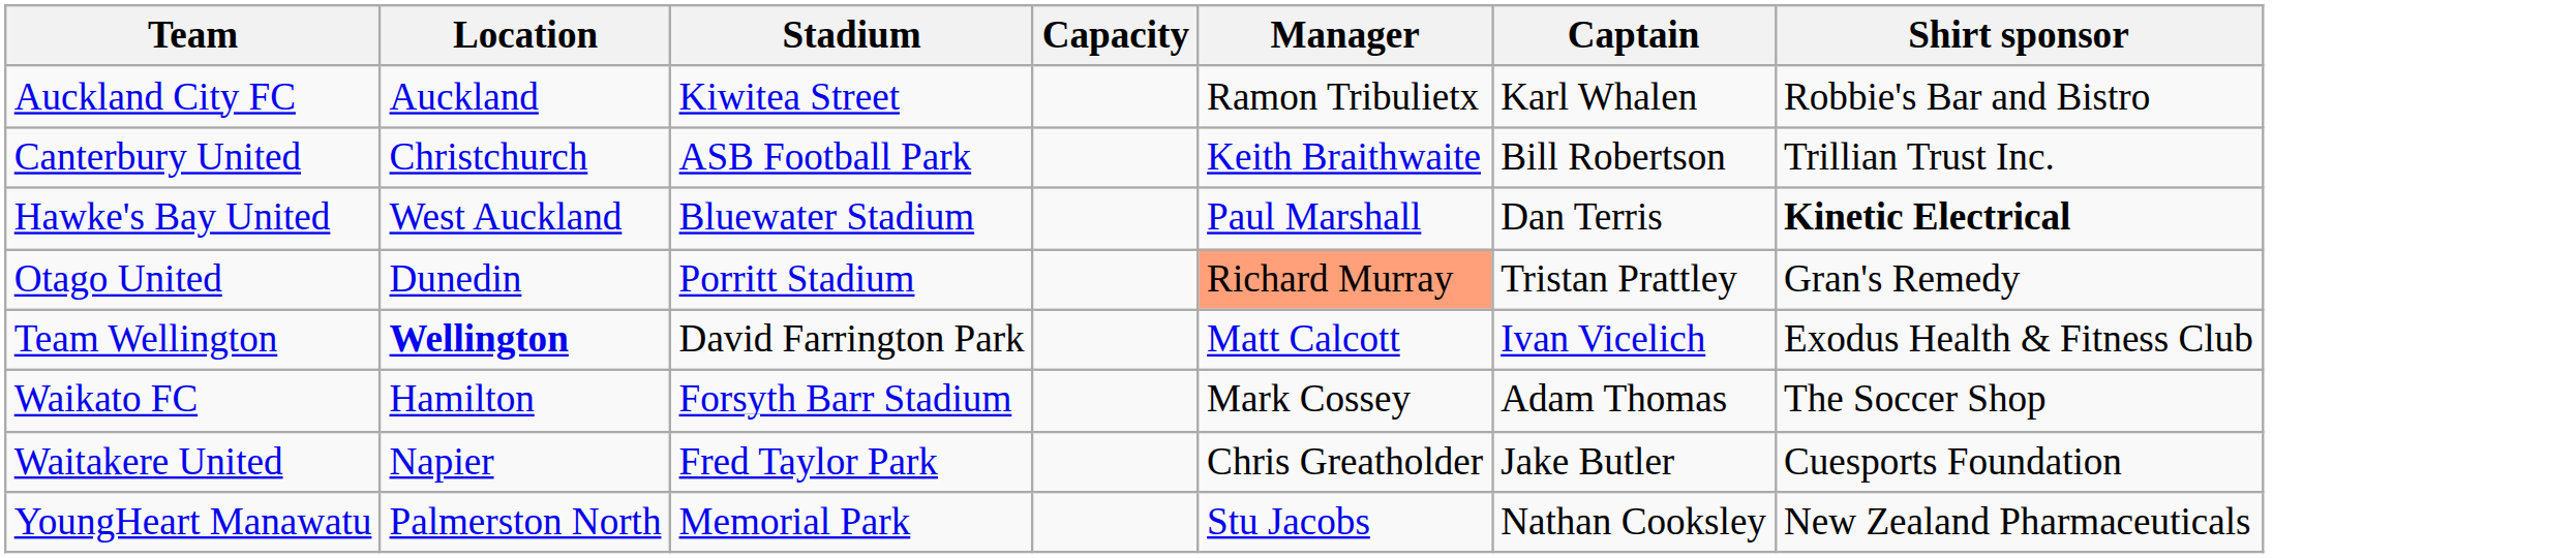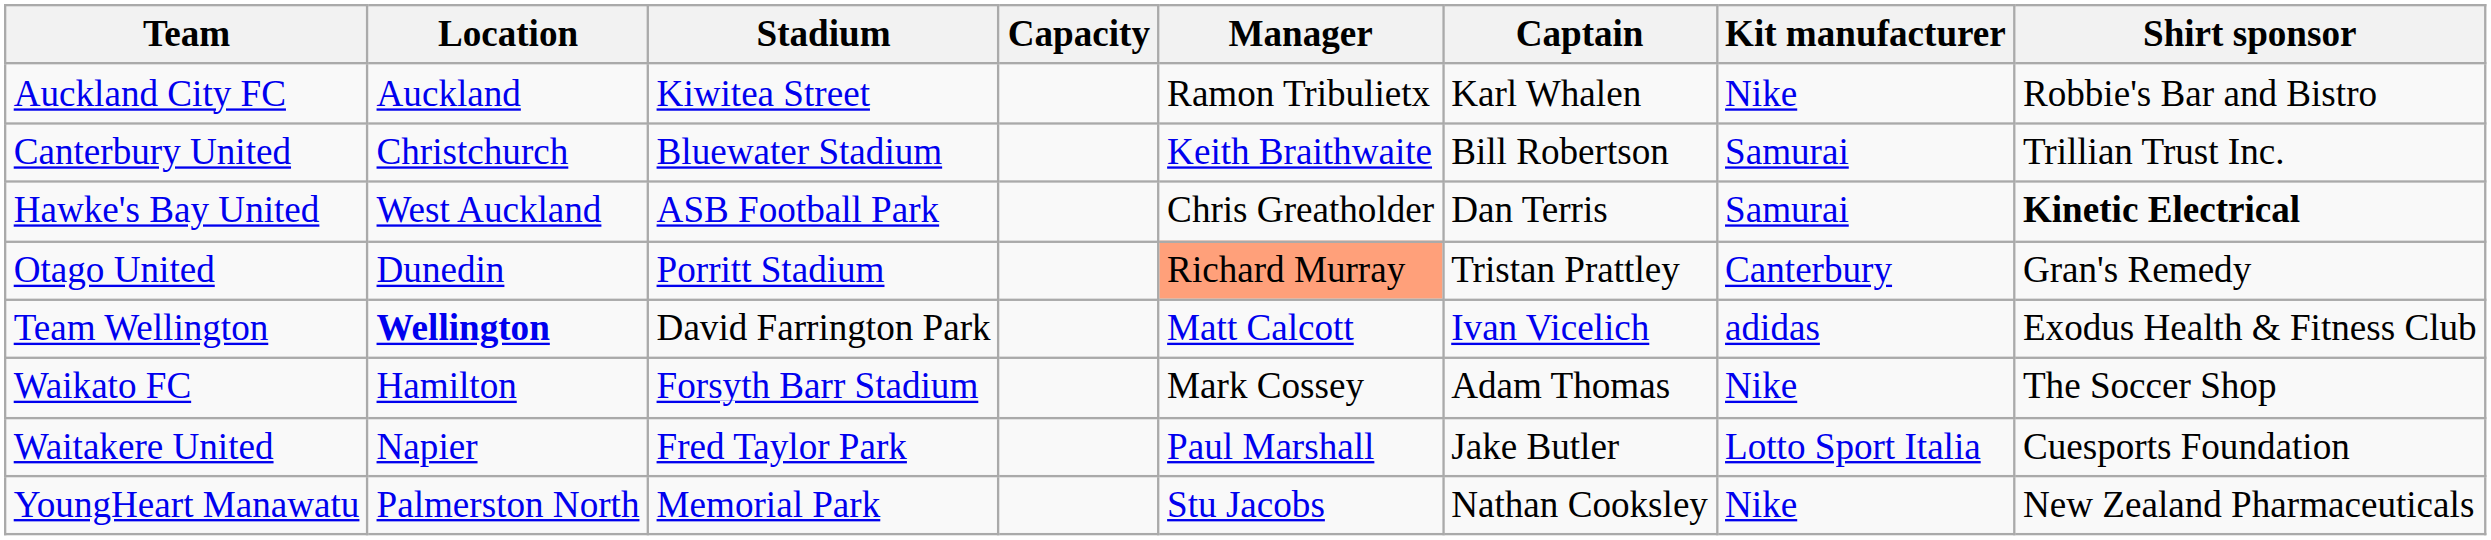 <table class="wikitable sortable" style="text-align: left;">
 <tr>
 <th>Team</th>
 <th>Location</th>
 <th>Stadium</th>
 <th>Capacity</th>
 <th>Manager</th>
 <th>Captain</th>
+<th>Kit manufacturer</th>
 <th>Shirt sponsor</th>
 </tr>
 <tr>
 <td><a href='#'>Auckland City FC</a></td>
 <td><a href='#'>Auckland</a></td>
 <td><a href='#'>Kiwitea Street</a></td>
 <td style="text-align:center;"></td>
 <td> Ramon Tribulietx</td>
 <td> Karl Whalen</td>
+<td><a href='#'>Nike</a></td>
 <td>Robbie's Bar and Bistro</td>
 </tr>
 <tr>
 <td><a href='#'>Canterbury United</a></td>
 <td><a href='#'>Christchurch</a></td>
-<td><a href='#'>ASB Football Park</a></td>
+<td><a href='#'>Bluewater Stadium</a></td>
 <td style="text-align:center;"></td>
 <td> <a href='#'>Keith Braithwaite</a></td>
 <td> Bill Robertson</td>
+<td><a href='#'>Samurai</a></td>
 <td>Trillian Trust Inc.</td>
 </tr>
 <tr>
 <td><a href='#'>Hawke's Bay United</a></td>
 <td><a href='#'>West Auckland</a></td>
-<td><a href='#'>Bluewater Stadium</a></td>
+<td><a href='#'>ASB Football Park</a></td>
 <td style="text-align:center;"></td>
-<td> <a href='#'>Paul Marshall</a></td>
+<td> Chris Greatholder</td>
 <td> Dan Terris</td>
+<td><a href='#'>Samurai</a></td>
 <td><strong>Kinetic Electrical</strong></td>
 </tr>
 <tr>
 <td><a href='#'>Otago United</a></td>
 <td><a href='#'>Dunedin</a></td>
 <td><a href='#'>Porritt Stadium</a></td>
 <td style="text-align:center;"></td>
 <td style="background: lightsalmon;"> Richard Murray</td>
 <td> Tristan Prattley</td>
+<td><a href='#'>Canterbury</a></td>
 <td>Gran's Remedy</td>
 </tr>
 <tr>
 <td><a href='#'>Team Wellington</a></td>
 <td><strong><a href='#'>Wellington</a></strong></td>
 <td>David Farrington Park</td>
 <td style="text-align:center;"></td>
 <td> <a href='#'>Matt Calcott</a></td>
 <td> <a href='#'>Ivan Vicelich</a></td>
+<td><a href='#'>adidas</a></td>
 <td>Exodus Health & Fitness Club</td>
 </tr>
 <tr>
 <td><a href='#'>Waikato FC</a></td>
 <td><a href='#'>Hamilton</a></td>
 <td><a href='#'>Forsyth Barr Stadium</a></td>
 <td style="text-align:center;"></td>
 <td> Mark Cossey</td>
 <td> Adam Thomas</td>
+<td><a href='#'>Nike</a></td>
 <td>The Soccer Shop</td>
 </tr>
 <tr>
 <td><a href='#'>Waitakere United</a></td>
 <td><a href='#'>Napier</a></td>
 <td><a href='#'>Fred Taylor Park</a></td>
 <td style="text-align:center;"></td>
-<td> Chris Greatholder</td>
+<td> <a href='#'>Paul Marshall</a></td>
 <td> Jake Butler</td>
+<td><a href='#'>Lotto Sport Italia</a></td>
 <td>Cuesports Foundation</td>
 </tr>
 <tr>
 <td><a href='#'>YoungHeart Manawatu</a></td>
 <td><a href='#'>Palmerston North</a></td>
 <td><a href='#'>Memorial Park</a></td>
 <td style="text-align:center;"></td>
 <td> <a href='#'>Stu Jacobs</a></td>
 <td> Nathan Cooksley</td>
+<td><a href='#'>Nike</a></td>
 <td>New Zealand Pharmaceuticals</td>
 </tr>
 </table>
